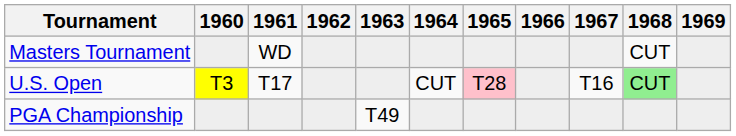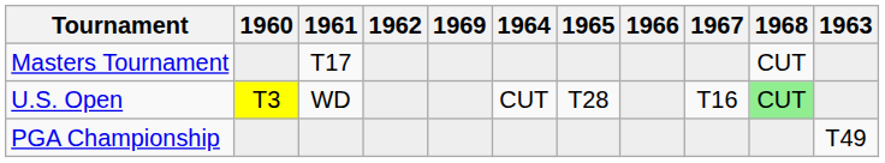 <table class="wikitable" style="font-size:95%;text-align:center;">
 <tr>
 <th>Tournament</th>
 <th>1960</th>
 <th>1961</th>
 <th>1962</th>
-<th>1963</th>
+<th>1969</th>
 <th>1964</th>
 <th>1965</th>
 <th>1966</th>
 <th>1967</th>
 <th>1968</th>
-<th>1969</th>
+<th>1963</th>
 </tr>
 <tr>
 <td align=left><a href='#'>Masters Tournament</a></td>
 <td style="background:#eeeeee;"></td>
-<td>WD</td>
+<td>T17</td>
 <td style="background:#eeeeee;"></td>
 <td style="background:#eeeeee;"></td>
 <td style="background:#eeeeee;"></td>
 <td style="background:#eeeeee;"></td>
 <td style="background:#eeeeee;"></td>
 <td style="background:#eeeeee;"></td>
 <td>CUT</td>
 <td style="background:#eeeeee;"></td>
 </tr>
 <tr>
 <td align=left><a href='#'>U.S. Open</a></td>
 <td style="background:yellow;">T3</td>
-<td>T17</td>
+<td>WD</td>
 <td style="background:#eeeeee;"></td>
 <td style="background:#eeeeee;"></td>
 <td>CUT</td>
-<td style="background: pink;">T28</td>
+<td>T28</td>
 <td style="background:#eeeeee;"></td>
 <td>T16</td>
 <td style="background: lightgreen;">CUT</td>
 <td style="background:#eeeeee;"></td>
 </tr>
 <tr>
 <td align=left><a href='#'>PGA Championship</a></td>
 <td style="background:#eeeeee;"></td>
 <td style="background:#eeeeee;"></td>
 <td style="background:#eeeeee;"></td>
-<td>T49</td>
 <td style="background:#eeeeee;"></td>
 <td style="background:#eeeeee;"></td>
 <td style="background:#eeeeee;"></td>
 <td style="background:#eeeeee;"></td>
 <td style="background:#eeeeee;"></td>
 <td style="background:#eeeeee;"></td>
+<td>T49</td>
 </tr>
 </table>
